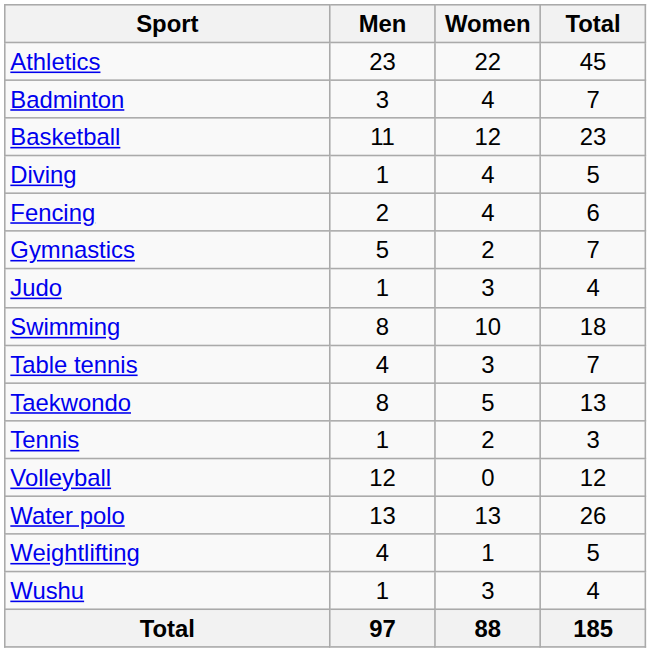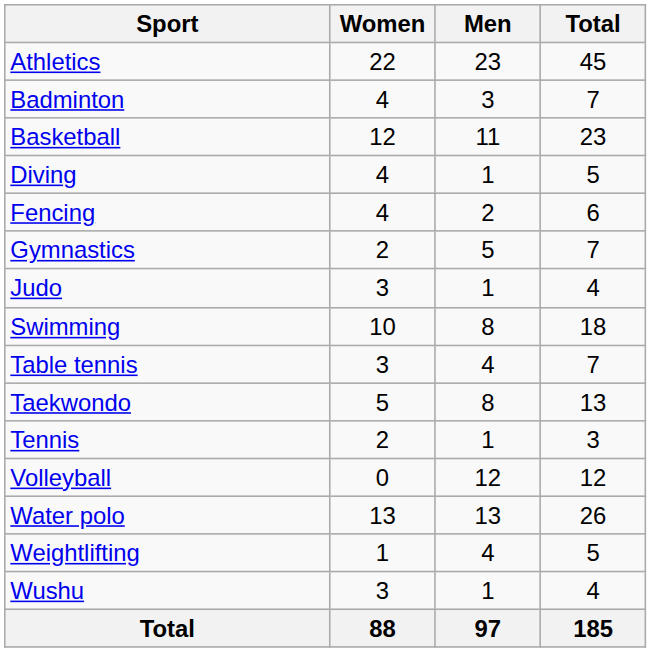 <table class="wikitable" style="text-align:center; font-size: 95%">
 <tr>
 <th width=200>Sport</th>
+<th width=60>Women</th>
 <th width=60>Men</th>
-<th width=60>Women</th>
 <th width=60>Total</th>
 </tr>
 <tr>
 <td align=left><a href='#'>Athletics</a></td>
+<td>22</td>
 <td>23</td>
-<td>22</td>
 <td>45</td>
 </tr>
 <tr>
 <td align=left><a href='#'>Badminton</a></td>
+<td>4</td>
+<td>3</td>
+<td>7</td>
+</tr>
+<tr>
+<td align=left><a href='#'>Basketball</a></td>
+<td>12</td>
+<td>11</td>
+<td>23</td>
+</tr>
+<tr>
+<td align=left><a href='#'>Diving</a></td>
+<td>4</td>
+<td>1</td>
+<td>5</td>
+</tr>
+<tr>
+<td align=left><a href='#'>Fencing</a></td>
+<td>4</td>
+<td>2</td>
+<td>6</td>
+</tr>
+<tr>
+<td align=left><a href='#'>Gymnastics</a></td>
+<td>2</td>
+<td>5</td>
+<td>7</td>
+</tr>
+<tr>
+<td align=left><a href='#'>Judo</a></td>
+<td>3</td>
+<td>1</td>
+<td>4</td>
+</tr>
+<tr>
+<td align=left><a href='#'>Swimming</a></td>
+<td>10</td>
+<td>8</td>
+<td>18</td>
+</tr>
+<tr>
+<td align=left><a href='#'>Table tennis</a></td>
 <td>3</td>
 <td>4</td>
 <td>7</td>
 </tr>
 <tr>
-<td align=left><a href='#'>Basketball</a></td>
-<td>11</td>
-<td>12</td>
-<td>23</td>
-</tr>
-<tr>
-<td align=left><a href='#'>Diving</a></td>
-<td>1</td>
-<td>4</td>
+<td align=left><a href='#'>Taekwondo</a></td>
 <td>5</td>
-</tr>
-<tr>
-<td align=left><a href='#'>Fencing</a></td>
-<td>2</td>
-<td>4</td>
-<td>6</td>
-</tr>
-<tr>
-<td align=left><a href='#'>Gymnastics</a></td>
-<td>5</td>
-<td>2</td>
-<td>7</td>
-</tr>
-<tr>
-<td align=left><a href='#'>Judo</a></td>
-<td>1</td>
-<td>3</td>
-<td>4</td>
-</tr>
-<tr>
-<td align=left><a href='#'>Swimming</a></td>
 <td>8</td>
-<td>10</td>
-<td>18</td>
-</tr>
-<tr>
-<td align=left><a href='#'>Table tennis</a></td>
-<td>4</td>
-<td>3</td>
-<td>7</td>
-</tr>
-<tr>
-<td align=left><a href='#'>Taekwondo</a></td>
-<td>8</td>
-<td>5</td>
 <td>13</td>
 </tr>
 <tr>
 <td align=left><a href='#'>Tennis</a></td>
+<td>2</td>
 <td>1</td>
-<td>2</td>
 <td>3</td>
 </tr>
 <tr>
 <td align=left><a href='#'>Volleyball</a></td>
+<td>0</td>
 <td>12</td>
-<td>0</td>
 <td>12</td>
 </tr>
 <tr>
 <td align=left><a href='#'>Water polo</a></td>
 <td>13</td>
 <td>13</td>
 <td>26</td>
 </tr>
 <tr>
 <td align=left><a href='#'>Weightlifting</a></td>
+<td>1</td>
 <td>4</td>
-<td>1</td>
 <td>5</td>
 </tr>
 <tr>
 <td align=left><a href='#'>Wushu</a></td>
+<td>3</td>
 <td>1</td>
-<td>3</td>
 <td>4</td>
 </tr>
 <tr>
 <th align=left>Total</th>
+<th>88</th>
 <th>97</th>
-<th>88</th>
 <th>185</th>
 </tr>
 </table>
